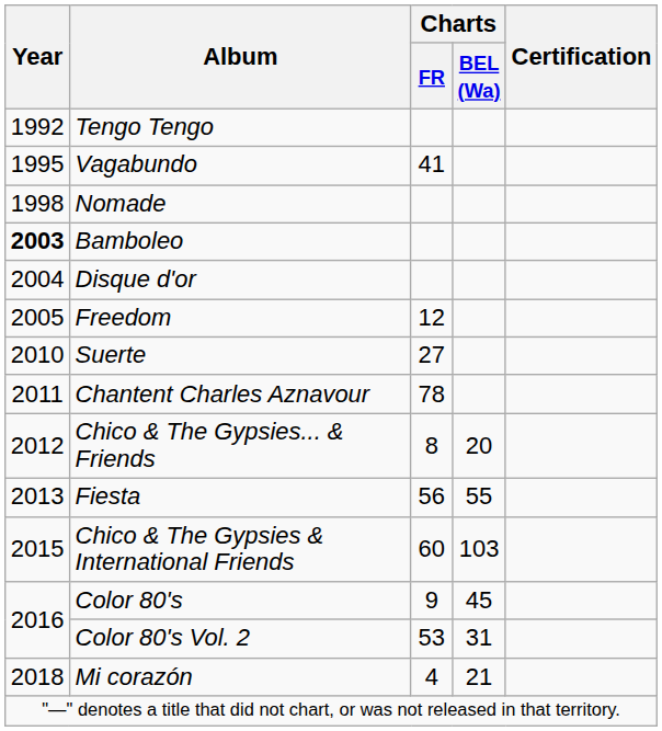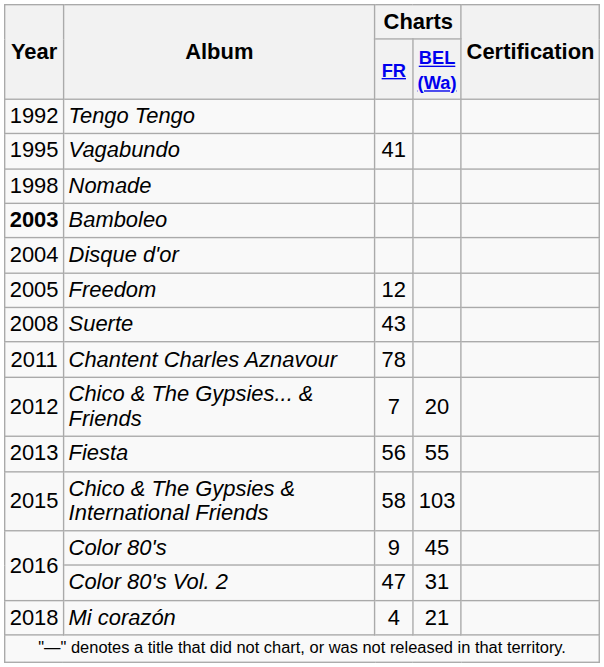 <table class="wikitable">
 <tr>
 <th align="center" rowspan="2" width="10">Year</th>
 <th align="center" rowspan="2" width="220">Album</th>
 <th align="center" colspan="2">Charts</th>
 <th align="center" rowspan="2" width="40">Certification</th>
 </tr>
 <tr>
 <th width="20"><small><a href='#'>FR</a></small><br></th>
 <th width="20"><small><a href='#'>BEL<br>(Wa)</a></small><br></th>
 </tr>
 <tr>
 <td align="center">1992</td>
 <td><em>Tengo Tengo</em></td>
 <td align="center"></td>
 <td align="center"></td>
 <td align="center"></td>
 </tr>
 <tr>
 <td align="center">1995</td>
 <td><em>Vagabundo</em></td>
 <td align="center">41</td>
 <td align="center"></td>
 <td align="center"></td>
 </tr>
 <tr>
 <td align="center">1998</td>
 <td><em>Nomade</em></td>
 <td align="center"></td>
 <td align="center"></td>
 <td align="center"></td>
 </tr>
 <tr>
 <td align="center"><strong>2003</strong></td>
 <td><em>Bamboleo</em></td>
 <td align="center"></td>
 <td align="center"></td>
 <td align="center"></td>
 </tr>
 <tr>
 <td align="center">2004</td>
 <td><em>Disque d'or</em></td>
 <td align="center"></td>
 <td align="center"></td>
 <td align="center"></td>
 </tr>
 <tr>
 <td align="center">2005</td>
 <td><em>Freedom</em></td>
 <td align="center">12</td>
 <td align="center"></td>
 <td align="center"></td>
 </tr>
 <tr>
-<td align="center">2010</td>
+<td align="center">2008</td>
 <td><em>Suerte</em></td>
-<td align="center">27</td>
+<td align="center">43</td>
 <td align="center"></td>
 <td align="center"></td>
 </tr>
 <tr>
 <td align="center">2011</td>
 <td><em>Chantent Charles Aznavour</em></td>
 <td align="center">78</td>
 <td align="center"></td>
 <td align="center"></td>
 </tr>
 <tr>
 <td align="center">2012</td>
 <td><em>Chico & The Gypsies... & Friends</em></td>
-<td align="center">8</td>
+<td align="center">7</td>
 <td align="center">20</td>
 <td align="center"></td>
 </tr>
 <tr>
 <td align="center">2013</td>
 <td><em>Fiesta</em></td>
 <td align="center">56</td>
 <td align="center">55</td>
 <td align="center"></td>
 </tr>
 <tr>
 <td align="center">2015</td>
 <td><em>Chico & The Gypsies & International Friends</em></td>
-<td align="center">60</td>
+<td align="center">58</td>
 <td align="center">103</td>
 <td align="center"></td>
 </tr>
 <tr>
 <td align="center" rowspan="2">2016</td>
 <td><em>Color 80's</em></td>
 <td align="center">9</td>
 <td align="center">45</td>
 <td align="center"></td>
 </tr>
 <tr>
 <td><em>Color 80's Vol. 2</em></td>
-<td align="center">53<br></td>
+<td align="center">47<br></td>
 <td align="center">31</td>
 <td align="center"></td>
 </tr>
 <tr>
 <td align="center">2018</td>
 <td><em>Mi corazón</em></td>
 <td align="center">4</td>
 <td align="center">21</td>
 <td align="center"></td>
 </tr>
 <tr>
 <td align="center" colspan="5" style="font-size:9pt">"—" denotes a title that did not chart, or was not released in that territory.</td>
 </tr>
 </table>
